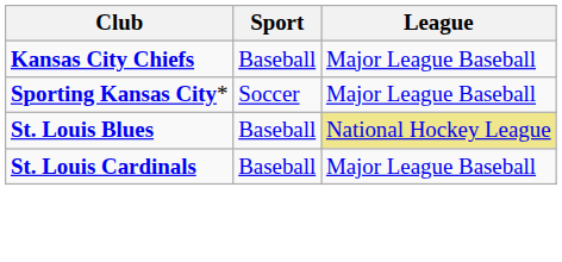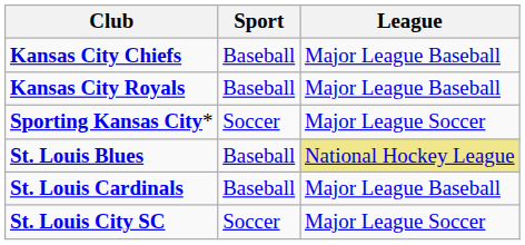 <table class="wikitable">
 <tr>
 <th>Club</th>
 <th>Sport</th>
 <th>League</th>
 </tr>
 <tr>
 <td><strong><a href='#'>Kansas City Chiefs</a></strong></td>
 <td><a href='#'>Baseball</a></td>
 <td><a href='#'>Major League Baseball</a></td>
 </tr>
 <tr>
+<td><strong><a href='#'>Kansas City Royals</a></strong></td>
+<td><a href='#'>Baseball</a></td>
+<td><a href='#'>Major League Baseball</a></td>
+</tr>
+<tr>
 <td><strong><a href='#'>Sporting Kansas City</a></strong>*</td>
 <td><a href='#'>Soccer</a></td>
-<td><a href='#'>Major League Baseball</a></td>
+<td><a href='#'>Major League Soccer</a></td>
 </tr>
 <tr>
 <td><strong><a href='#'>St. Louis Blues</a></strong></td>
 <td><a href='#'>Baseball</a></td>
 <td style="background: khaki;"><a href='#'>National Hockey League</a></td>
 </tr>
 <tr>
 <td><strong><a href='#'>St. Louis Cardinals</a></strong></td>
 <td><a href='#'>Baseball</a></td>
 <td><a href='#'>Major League Baseball</a></td>
 </tr>
+<tr>
+<td><strong><a href='#'>St. Louis City SC</a></strong></td>
+<td><a href='#'>Soccer</a></td>
+<td><a href='#'>Major League Soccer</a></td>
+</tr>
 </table>
